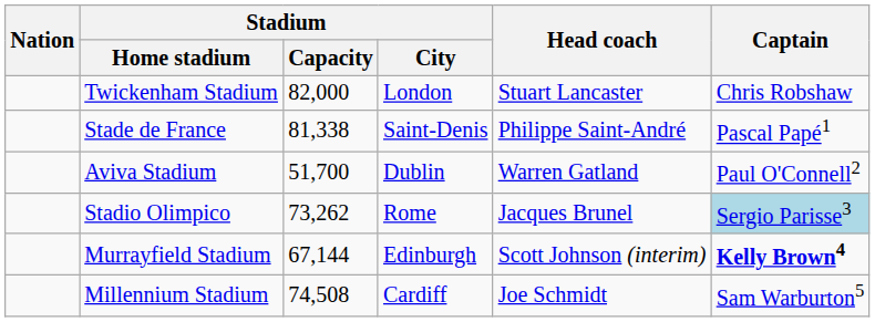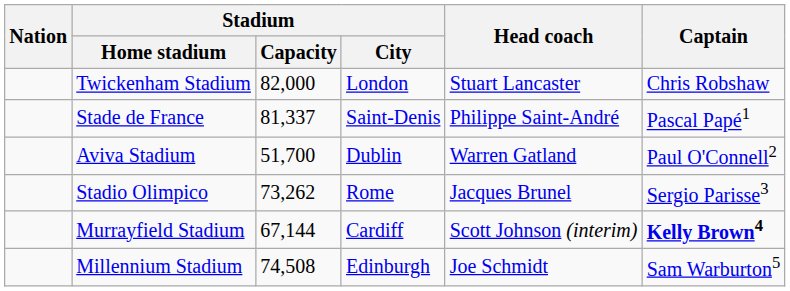 <table class="wikitable">
 <tr>
 <th rowspan="2">Nation</th>
 <th colspan="3">Stadium</th>
 <th rowspan="2">Head coach</th>
 <th rowspan="2">Captain</th>
 </tr>
 <tr>
 <th>Home stadium</th>
 <th>Capacity</th>
 <th>City</th>
 </tr>
 <tr>
 <td></td>
 <td><a href='#'>Twickenham Stadium</a></td>
 <td>82,000</td>
 <td><a href='#'>London</a></td>
 <td> <a href='#'>Stuart Lancaster</a></td>
 <td><a href='#'>Chris Robshaw</a></td>
 </tr>
 <tr>
 <td></td>
 <td><a href='#'>Stade de France</a></td>
-<td>81,338</td>
+<td>81,337</td>
 <td><a href='#'>Saint-Denis</a></td>
 <td> <a href='#'>Philippe Saint-André</a></td>
 <td><a href='#'>Pascal Papé</a><sup>1</sup></td>
 </tr>
 <tr>
 <td></td>
 <td><a href='#'>Aviva Stadium</a></td>
 <td>51,700</td>
 <td><a href='#'>Dublin</a></td>
 <td> <a href='#'>Warren Gatland</a></td>
 <td><a href='#'>Paul O'Connell</a><sup>2</sup></td>
 </tr>
 <tr>
 <td></td>
 <td><a href='#'>Stadio Olimpico</a></td>
 <td>73,262</td>
 <td><a href='#'>Rome</a></td>
 <td> <a href='#'>Jacques Brunel</a></td>
-<td style="background: lightblue;"><a href='#'>Sergio Parisse</a><sup>3</sup></td>
+<td><a href='#'>Sergio Parisse</a><sup>3</sup></td>
 </tr>
 <tr>
 <td></td>
 <td><a href='#'>Murrayfield Stadium</a></td>
 <td>67,144</td>
-<td><a href='#'>Edinburgh</a></td>
+<td><a href='#'>Cardiff</a></td>
 <td> <a href='#'>Scott Johnson</a> <em>(interim)</em></td>
 <td><strong><a href='#'>Kelly Brown</a><sup>4</sup></strong></td>
 </tr>
 <tr>
 <td></td>
 <td><a href='#'>Millennium Stadium</a></td>
 <td>74,508</td>
-<td><a href='#'>Cardiff</a></td>
+<td><a href='#'>Edinburgh</a></td>
 <td> <a href='#'>Joe Schmidt</a></td>
 <td><a href='#'>Sam Warburton</a><sup>5</sup></td>
 </tr>
 </table>
